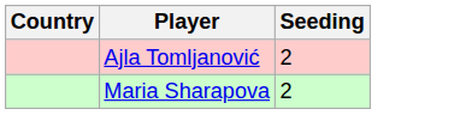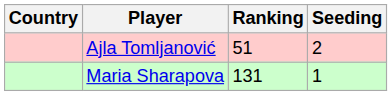 <table class="wikitable" border="1">
 <tr>
 <th>Country</th>
 <th>Player</th>
+<th>Ranking</th>
 <th>Seeding</th>
 </tr>
 <tr style="background:#fcc;">
 <td></td>
 <td><a href='#'>Ajla Tomljanović</a></td>
+<td>51</td>
 <td>2</td>
 </tr>
 <tr style="background:#cfc;">
 <td></td>
 <td><a href='#'>Maria Sharapova</a></td>
-<td>2</td>
+<td>131</td>
+<td>1</td>
 </tr>
 </table>
